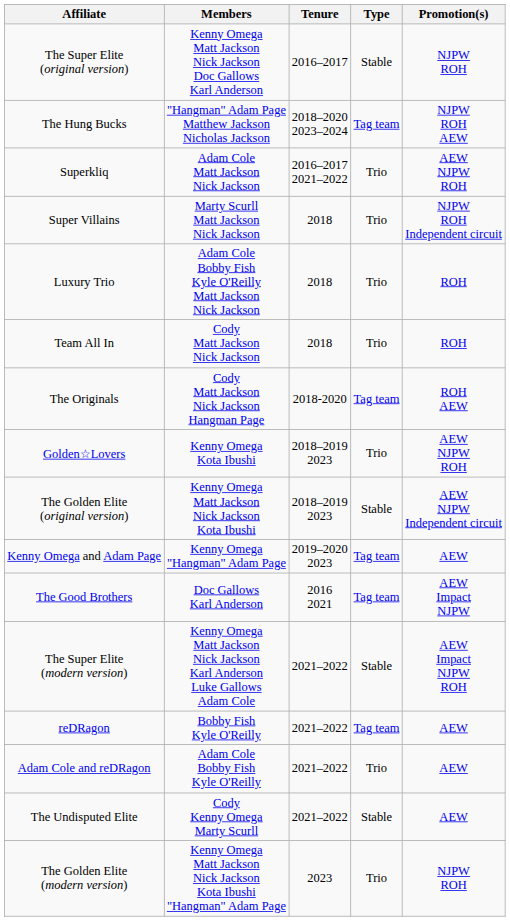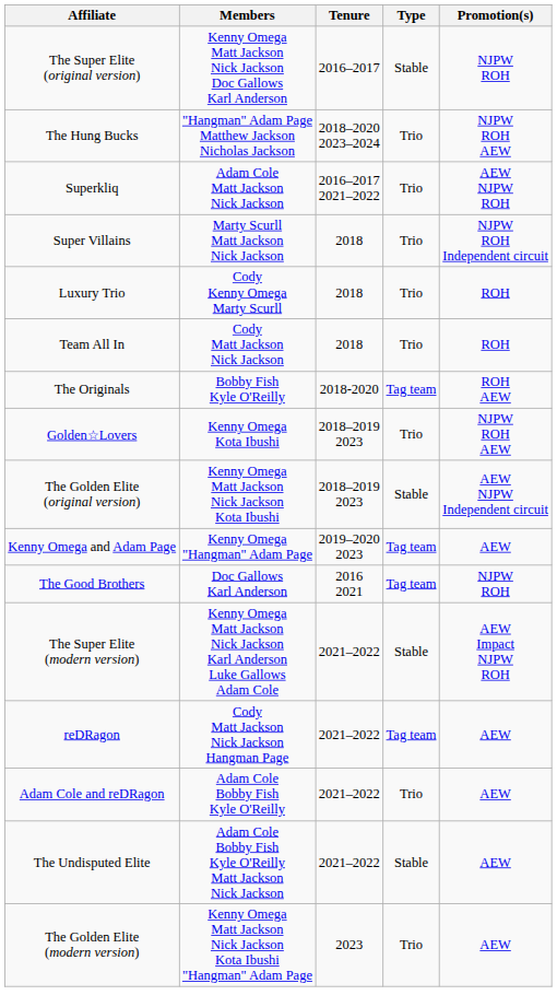 <table class="wikitable sortable" style="text-align:center;">
 <tr>
 <th>Affiliate</th>
 <th>Members</th>
 <th>Tenure</th>
 <th>Type</th>
 <th>Promotion(s)</th>
 </tr>
 <tr>
 <td>The Super Elite<br>(<em>original version</em>)</td>
 <td><a href='#'>Kenny Omega</a><br><a href='#'>Matt Jackson</a><br><a href='#'>Nick Jackson</a><br><a href='#'>Doc Gallows</a><br><a href='#'>Karl Anderson</a></td>
 <td>2016–2017</td>
 <td>Stable</td>
 <td><a href='#'>NJPW</a><br><a href='#'>ROH</a></td>
 </tr>
 <tr>
 <td>The Hung Bucks</td>
 <td><a href='#'>"Hangman" Adam Page</a><br><a href='#'>Matthew Jackson</a><br><a href='#'>Nicholas Jackson</a></td>
 <td>2018–2020<br>2023–2024</td>
-<td><a href='#'>Tag team</a></td>
+<td>Trio</td>
 <td><a href='#'>NJPW</a><br><a href='#'>ROH</a><br><a href='#'>AEW</a></td>
 </tr>
 <tr>
 <td>Superkliq</td>
 <td><a href='#'>Adam Cole</a><br><a href='#'>Matt Jackson</a><br><a href='#'>Nick Jackson</a></td>
 <td>2016–2017<br>2021–2022</td>
 <td>Trio</td>
 <td><a href='#'>AEW</a><br><a href='#'>NJPW</a><br><a href='#'>ROH</a></td>
 </tr>
 <tr>
 <td>Super Villains</td>
 <td><a href='#'>Marty Scurll</a><br><a href='#'>Matt Jackson</a><br><a href='#'>Nick Jackson</a></td>
 <td>2018</td>
 <td>Trio</td>
 <td><a href='#'>NJPW</a><br><a href='#'>ROH</a><br><a href='#'>Independent circuit</a></td>
 </tr>
 <tr>
 <td>Luxury Trio</td>
-<td><a href='#'>Adam Cole</a><br><a href='#'>Bobby Fish</a><br><a href='#'>Kyle O'Reilly</a><br><a href='#'>Matt Jackson</a><br><a href='#'>Nick Jackson</a></td>
+<td><a href='#'>Cody</a><br><a href='#'>Kenny Omega</a><br><a href='#'>Marty Scurll</a></td>
 <td>2018</td>
 <td>Trio</td>
 <td><a href='#'>ROH</a></td>
 </tr>
 <tr>
 <td>Team All In</td>
 <td><a href='#'>Cody</a><br><a href='#'>Matt Jackson</a><br><a href='#'>Nick Jackson</a></td>
 <td>2018</td>
 <td>Trio</td>
 <td><a href='#'>ROH</a></td>
 </tr>
 <tr>
 <td>The Originals</td>
-<td><a href='#'>Cody</a><br><a href='#'>Matt Jackson</a><br><a href='#'>Nick Jackson</a><br><a href='#'>Hangman Page</a></td>
+<td><a href='#'>Bobby Fish</a><br><a href='#'>Kyle O'Reilly</a></td>
 <td>2018-2020</td>
 <td><a href='#'>Tag team</a></td>
 <td><a href='#'>ROH</a><br> <a href='#'>AEW</a></td>
 </tr>
 <tr>
 <td><a href='#'>Golden☆Lovers</a></td>
 <td><a href='#'>Kenny Omega</a><br><a href='#'>Kota Ibushi</a></td>
 <td>2018–2019<br>2023</td>
 <td>Trio</td>
-<td><a href='#'>AEW</a><br><a href='#'>NJPW</a><br><a href='#'>ROH</a></td>
+<td><a href='#'>NJPW</a><br><a href='#'>ROH</a><br> <a href='#'>AEW</a></td>
 </tr>
 <tr>
 <td>The Golden Elite<br>(<em>original version</em>)</td>
 <td><a href='#'>Kenny Omega</a><br><a href='#'>Matt Jackson</a><br><a href='#'>Nick Jackson</a><br><a href='#'>Kota Ibushi</a></td>
 <td>2018–2019<br>2023</td>
 <td>Stable</td>
 <td><a href='#'>AEW</a><br><a href='#'>NJPW</a><br><a href='#'>Independent circuit</a></td>
 </tr>
 <tr>
 <td><a href='#'>Kenny Omega</a> and <a href='#'>Adam Page</a></td>
 <td><a href='#'>Kenny Omega</a><br><a href='#'>"Hangman" Adam Page</a></td>
 <td>2019–2020<br>2023</td>
 <td><a href='#'>Tag team</a></td>
 <td><a href='#'>AEW</a></td>
 </tr>
 <tr>
 <td><a href='#'>The Good Brothers</a></td>
 <td><a href='#'>Doc Gallows</a><br><a href='#'>Karl Anderson</a></td>
 <td>2016<br>2021</td>
 <td><a href='#'>Tag team</a></td>
-<td><a href='#'>AEW</a><br><a href='#'>Impact</a><br><a href='#'>NJPW</a></td>
+<td><a href='#'>NJPW</a><br><a href='#'>ROH</a></td>
 </tr>
 <tr>
 <td>The Super Elite<br>(<em>modern version</em>)</td>
 <td><a href='#'>Kenny Omega</a><br><a href='#'>Matt Jackson</a><br><a href='#'>Nick Jackson</a><br><a href='#'>Karl Anderson</a><br><a href='#'>Luke Gallows</a><br><a href='#'>Adam Cole</a></td>
 <td>2021–2022</td>
 <td>Stable</td>
 <td><a href='#'>AEW</a><br><a href='#'>Impact</a><br><a href='#'>NJPW</a><br><a href='#'>ROH</a></td>
 </tr>
 <tr>
 <td><a href='#'>reDRagon</a></td>
-<td><a href='#'>Bobby Fish</a><br><a href='#'>Kyle O'Reilly</a></td>
+<td><a href='#'>Cody</a><br><a href='#'>Matt Jackson</a><br><a href='#'>Nick Jackson</a><br><a href='#'>Hangman Page</a></td>
 <td>2021–2022</td>
 <td><a href='#'>Tag team</a></td>
 <td><a href='#'>AEW</a></td>
 </tr>
 <tr>
 <td><a href='#'>Adam Cole and reDRagon</a></td>
 <td><a href='#'>Adam Cole</a><br><a href='#'>Bobby Fish</a><br><a href='#'>Kyle O'Reilly</a></td>
 <td>2021–2022</td>
 <td>Trio</td>
 <td><a href='#'>AEW</a></td>
 </tr>
 <tr>
 <td>The Undisputed Elite</td>
-<td><a href='#'>Cody</a><br><a href='#'>Kenny Omega</a><br><a href='#'>Marty Scurll</a></td>
+<td><a href='#'>Adam Cole</a><br><a href='#'>Bobby Fish</a><br><a href='#'>Kyle O'Reilly</a><br><a href='#'>Matt Jackson</a><br><a href='#'>Nick Jackson</a></td>
 <td>2021–2022</td>
 <td>Stable</td>
 <td><a href='#'>AEW</a></td>
 </tr>
 <tr>
 <td>The Golden Elite<br> (<em>modern version</em>)</td>
 <td><a href='#'>Kenny Omega</a><br><a href='#'>Matt Jackson</a><br><a href='#'>Nick Jackson</a><br><a href='#'>Kota Ibushi</a><br><a href='#'>"Hangman" Adam Page</a></td>
 <td>2023</td>
 <td>Trio</td>
-<td><a href='#'>NJPW</a><br><a href='#'>ROH</a></td>
+<td><a href='#'>AEW</a></td>
 </tr>
 </table>
